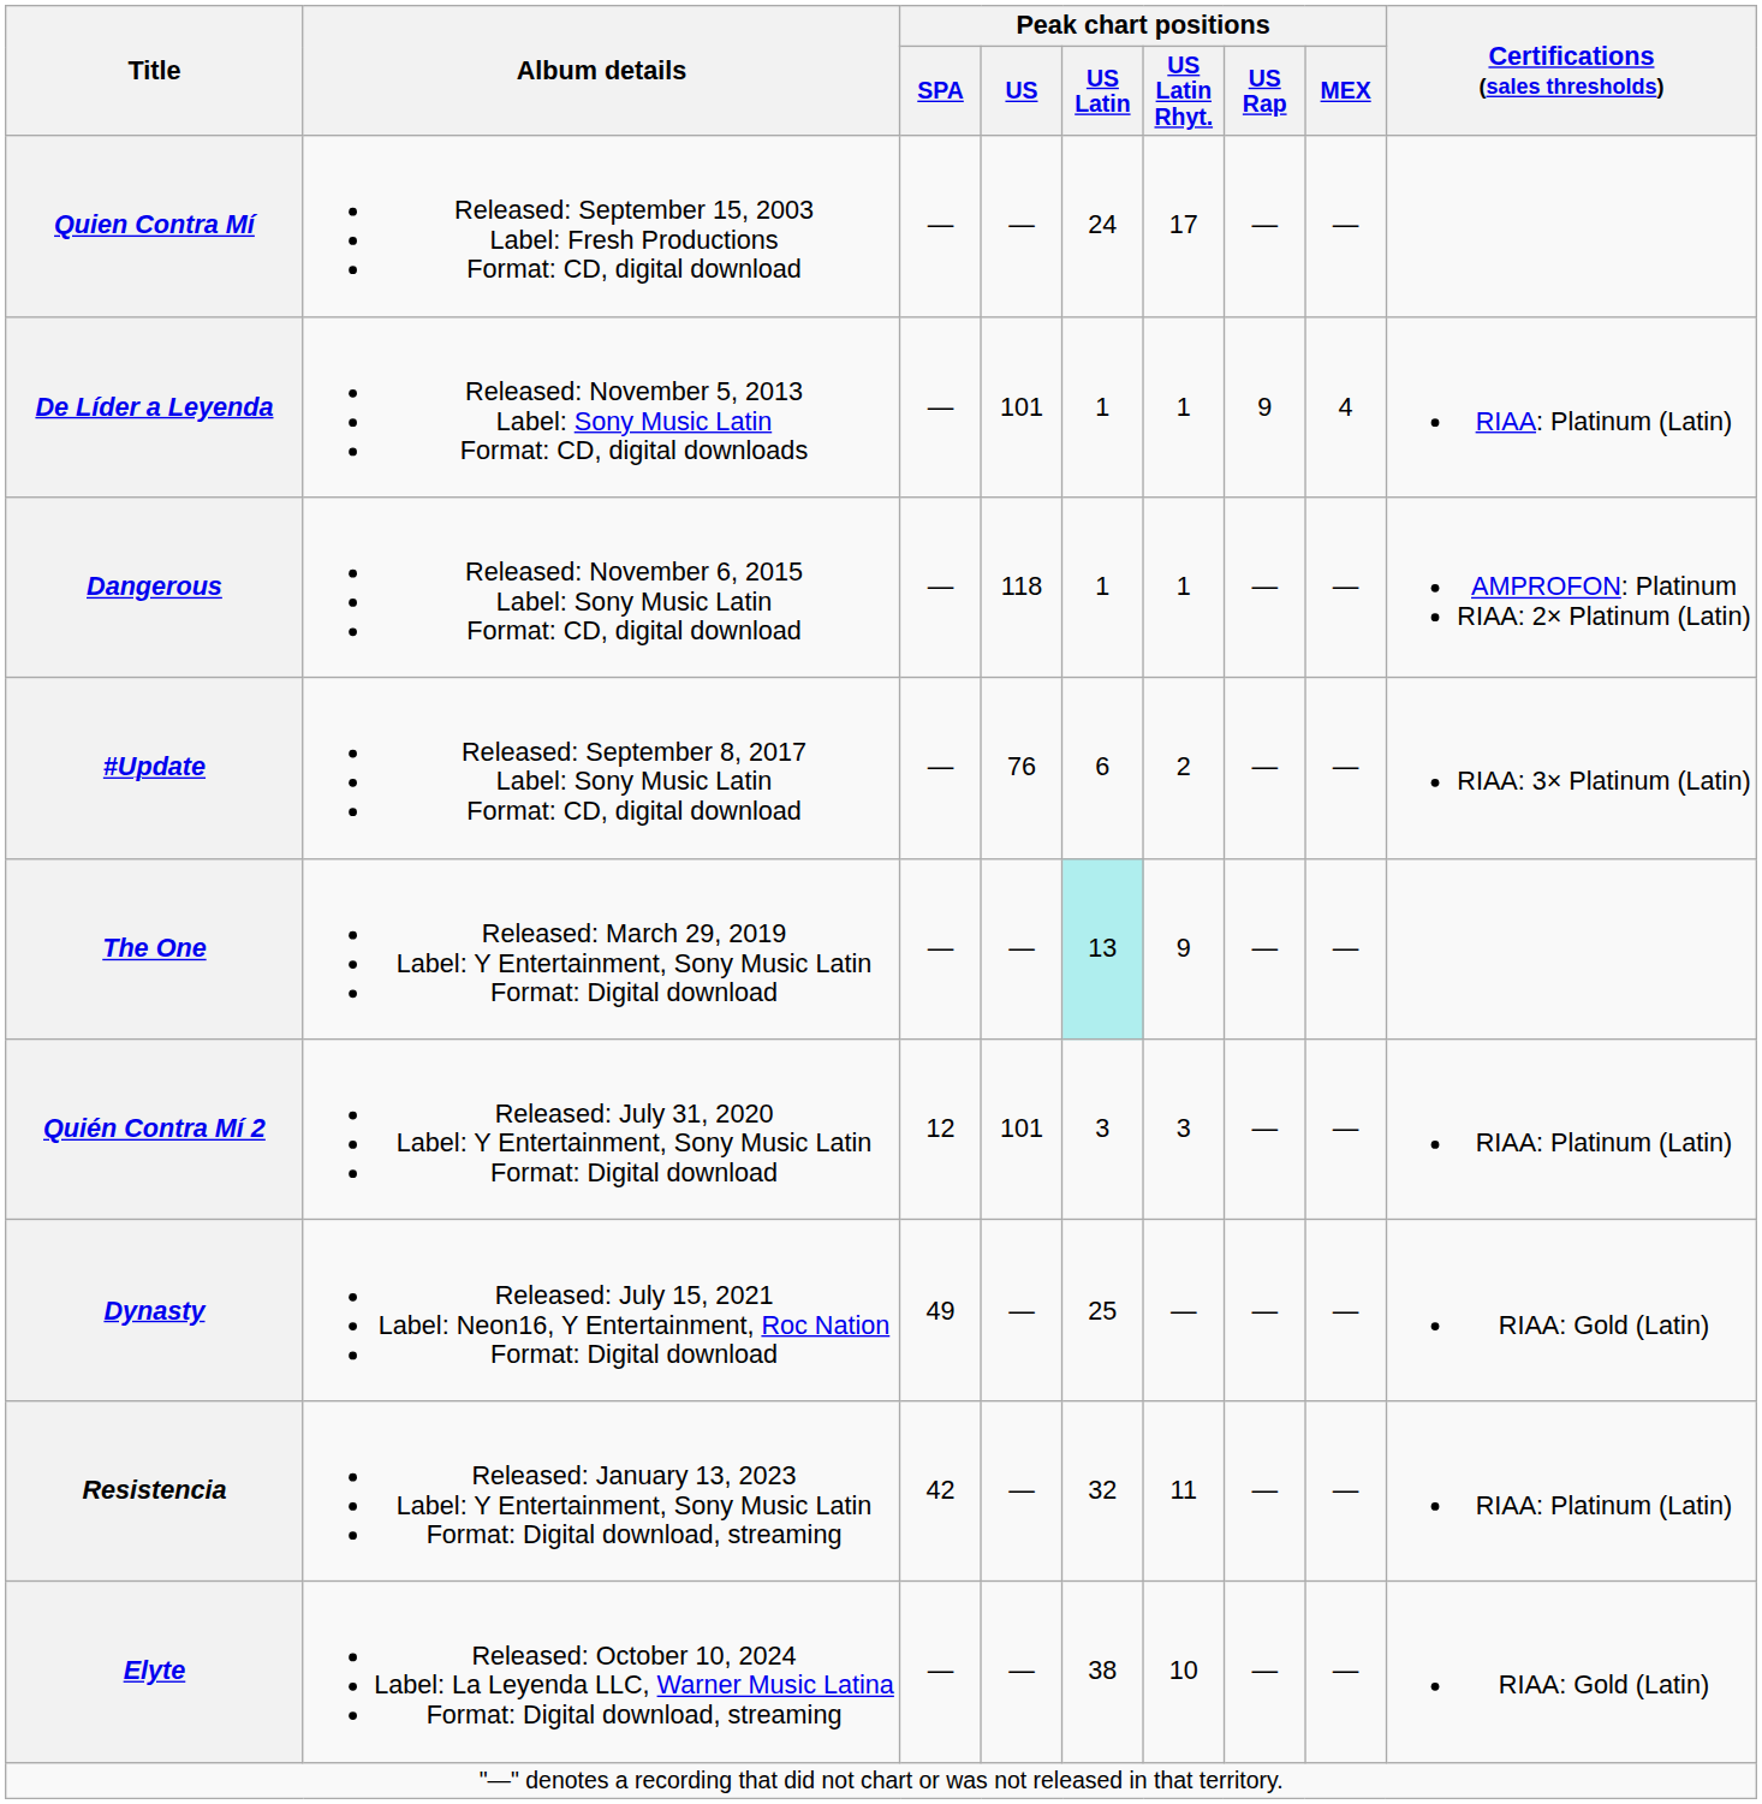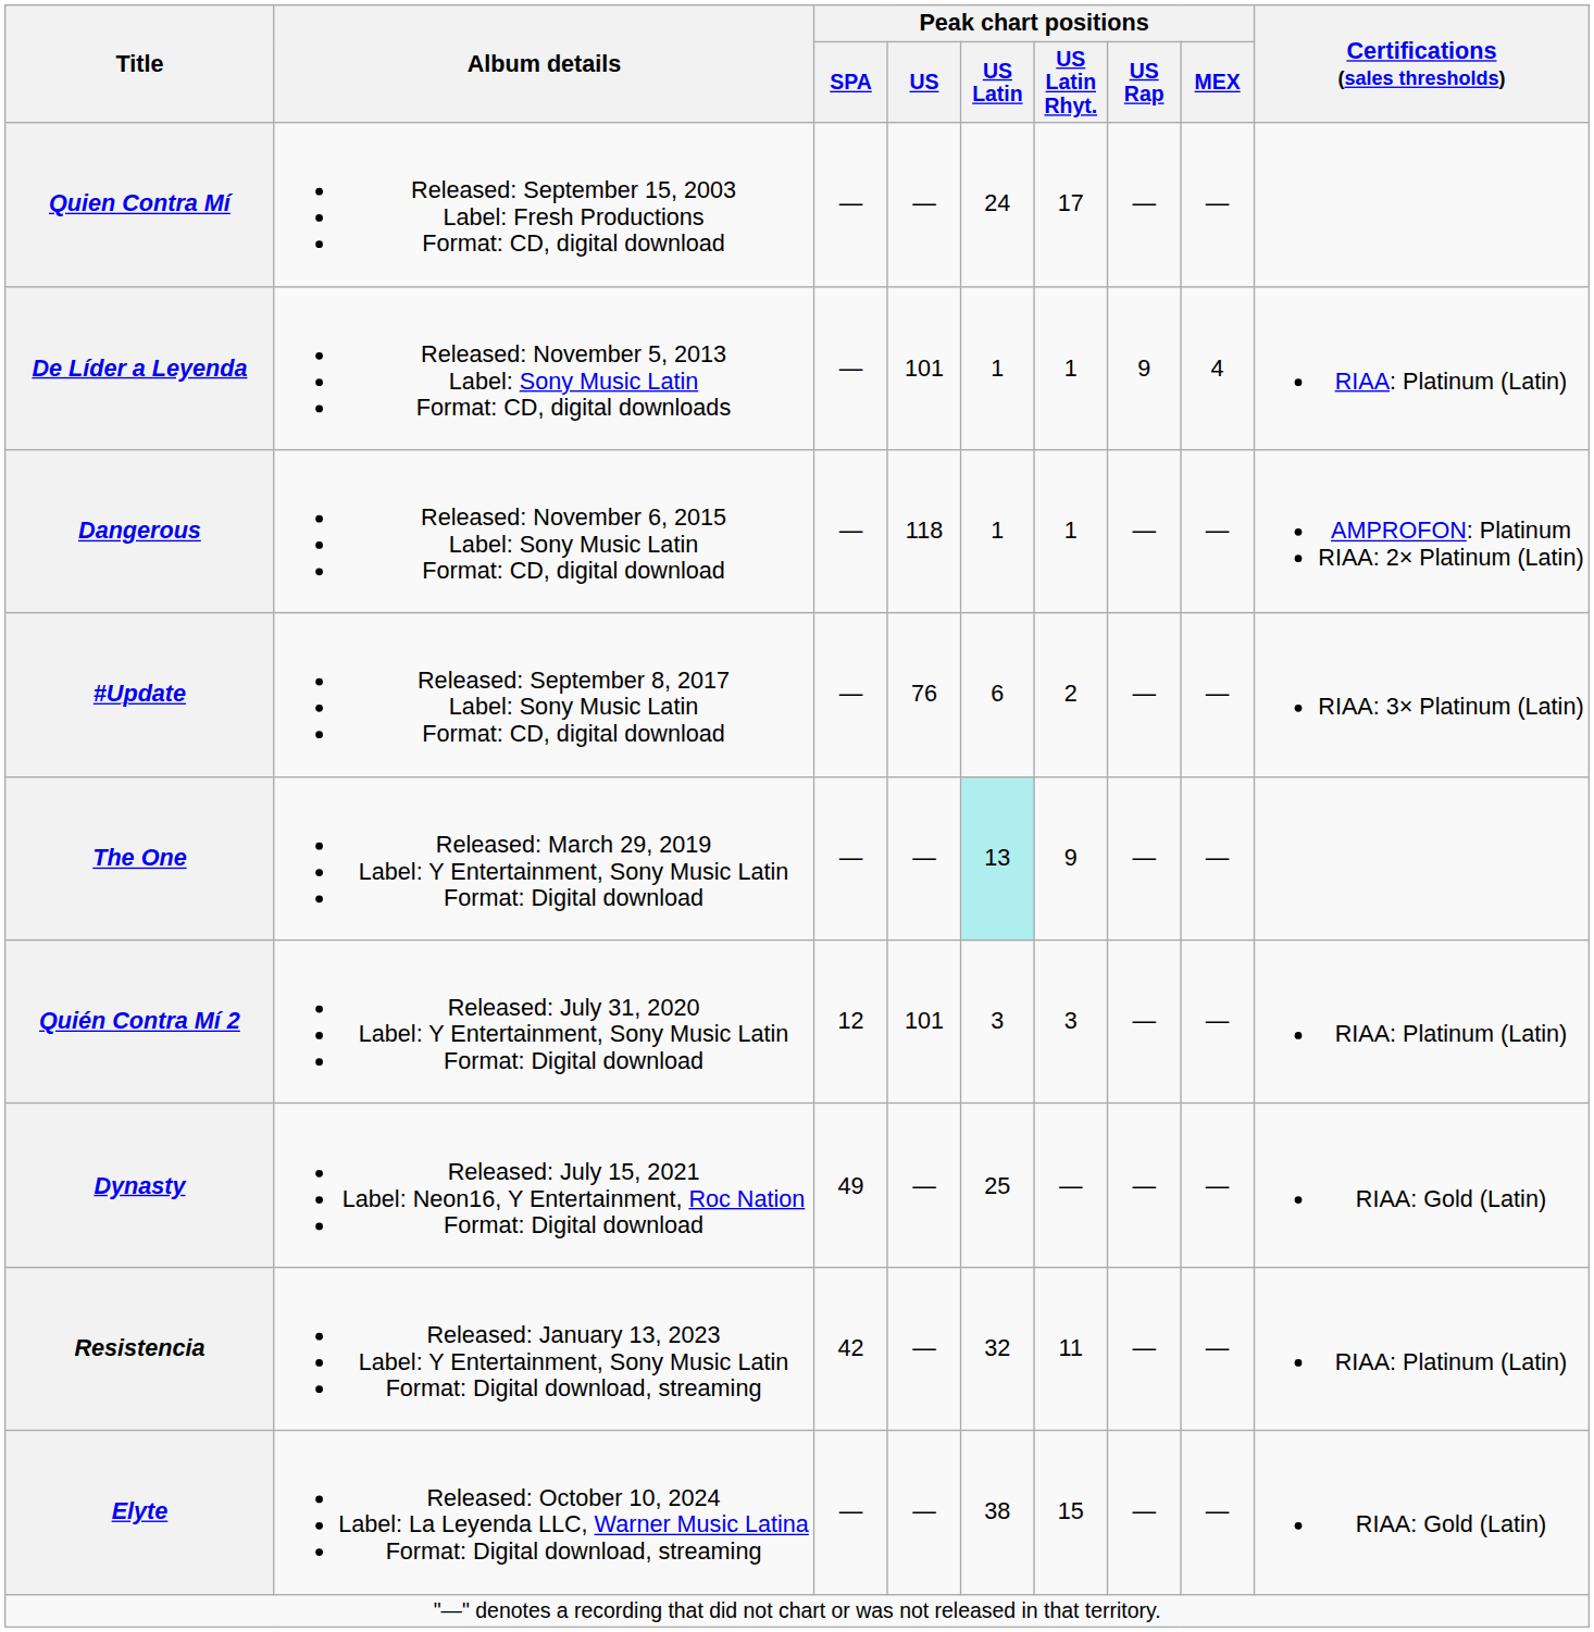 <table class="wikitable plainrowheaders" style="text-align:center;">
 <tr>
 <th rowspan="2" style="width:11em;">Title</th>
 <th rowspan="2">Album details</th>
 <th colspan="6">Peak chart positions</th>
 <th rowspan="2"><a href='#'>Certifications</a><br><small>(<a href='#'>sales thresholds</a>)</small></th>
 </tr>
 <tr>
 <th scope="col" style="width:3em;font-size:90%;"><a href='#'>SPA</a><br></th>
 <th scope="col" style="width:3em;font-size:90%;"><a href='#'>US</a><br></th>
 <th scope="col" style="width:3em;font-size:90%;"><a href='#'>US<br>Latin</a><br></th>
 <th scope="col" style="width:3em;font-size:90%;"><a href='#'>US <br> Latin <br> Rhyt.</a><br></th>
 <th scope="col" style="width:3em;font-size:90%;"><a href='#'>US<br>Rap</a><br></th>
 <th scope="col" style="width:3em;font-size:90%;"><a href='#'>MEX</a><br></th>
 </tr>
 <tr>
 <th scope="row"><em><a href='#'>Quien Contra Mí</a></em></th>
 <td><br><ul><li>Released: September 15, 2003</li><li>Label: Fresh Productions</li><li>Format: CD, digital download</li></ul></td>
 <td>—</td>
 <td>—</td>
 <td>24</td>
 <td>17</td>
 <td>—</td>
 <td>—</td>
 <td></td>
 </tr>
 <tr>
 <th scope="row"><em><a href='#'>De Líder a Leyenda</a></em></th>
 <td><br><ul><li>Released: November 5, 2013</li><li>Label: <a href='#'>Sony Music Latin</a></li><li>Format: CD, digital downloads</li></ul></td>
 <td>—</td>
 <td>101</td>
 <td>1</td>
 <td>1</td>
 <td>9</td>
 <td>4</td>
 <td><br><ul><li><a href='#'>RIAA</a>: Platinum (Latin)</li></ul></td>
 </tr>
 <tr>
 <th scope="row"><em><a href='#'>Dangerous</a></em></th>
 <td><br><ul><li>Released: November 6, 2015</li><li>Label: Sony Music Latin</li><li>Format: CD, digital download</li></ul></td>
 <td>—</td>
 <td>118</td>
 <td>1</td>
 <td>1</td>
 <td>—</td>
 <td>—</td>
 <td><br><ul><li><a href='#'>AMPROFON</a>: Platinum</li><li>RIAA: 2× Platinum (Latin)</li></ul></td>
 </tr>
 <tr>
 <th scope="row"><em><a href='#'>#Update</a></em></th>
 <td><br><ul><li>Released: September 8, 2017</li><li>Label: Sony Music Latin</li><li>Format: CD, digital download</li></ul></td>
 <td>—</td>
 <td>76</td>
 <td>6<br></td>
 <td>2</td>
 <td>—</td>
 <td>—</td>
 <td><br><ul><li>RIAA: 3× Platinum (Latin)</li></ul></td>
 </tr>
 <tr>
 <th scope="row"><em><a href='#'>The One</a></em></th>
 <td><br><ul><li>Released: March 29, 2019</li><li>Label: Y Entertainment, Sony Music Latin</li><li>Format: Digital download</li></ul></td>
 <td>—</td>
 <td>—</td>
 <td style="background: paleturquoise;">13</td>
 <td>9</td>
 <td>—</td>
 <td>—</td>
 <td></td>
 </tr>
 <tr>
 <th scope="row"><em><a href='#'>Quién Contra Mí 2</a></em></th>
 <td><br><ul><li>Released: July 31, 2020</li><li>Label: Y Entertainment, Sony Music Latin</li><li>Format: Digital download</li></ul></td>
 <td>12</td>
 <td>101</td>
 <td>3</td>
 <td>3</td>
 <td>—</td>
 <td>—</td>
 <td><br><ul><li>RIAA: Platinum (Latin)</li></ul></td>
 </tr>
 <tr>
 <th scope="row"><em><a href='#'>Dynasty</a></em><br></th>
 <td><br><ul><li>Released: July 15, 2021</li><li>Label: Neon16, Y Entertainment, <a href='#'>Roc Nation</a></li><li>Format: Digital download</li></ul></td>
 <td>49</td>
 <td>—</td>
 <td>25</td>
 <td>—</td>
 <td>—</td>
 <td>—</td>
 <td><br><ul><li>RIAA: Gold (Latin)</li></ul></td>
 </tr>
 <tr>
 <th scope="row"><em>Resistencia</em></th>
 <td><br><ul><li>Released: January 13, 2023</li><li>Label: Y Entertainment, Sony Music Latin</li><li>Format: Digital download, streaming</li></ul></td>
 <td>42</td>
 <td>—</td>
 <td>32</td>
 <td>11</td>
 <td>—</td>
 <td>—</td>
 <td><br><ul><li>RIAA: Platinum (Latin)</li></ul></td>
 </tr>
 <tr>
 <th scope="row"><em><a href='#'>Elyte</a></em></th>
 <td><br><ul><li>Released: October 10, 2024</li><li>Label: La Leyenda LLC, <a href='#'>Warner Music Latina</a></li><li>Format: Digital download, streaming</li></ul></td>
 <td>—</td>
 <td>—</td>
 <td>38</td>
-<td>10</td>
+<td>15</td>
 <td>—</td>
 <td>—</td>
 <td><br><ul><li>RIAA: Gold (Latin)</li></ul></td>
 </tr>
 <tr>
 <td colspan="19" style="font-size:90%">"—" denotes a recording that did not chart or was not released in that territory.</td>
 </tr>
 </table>
